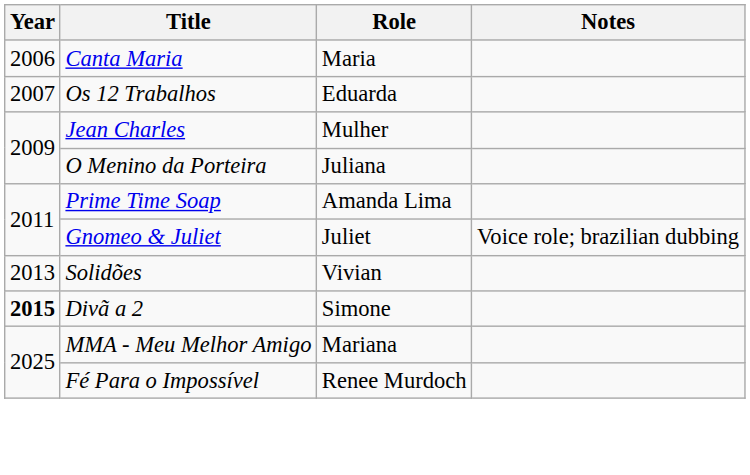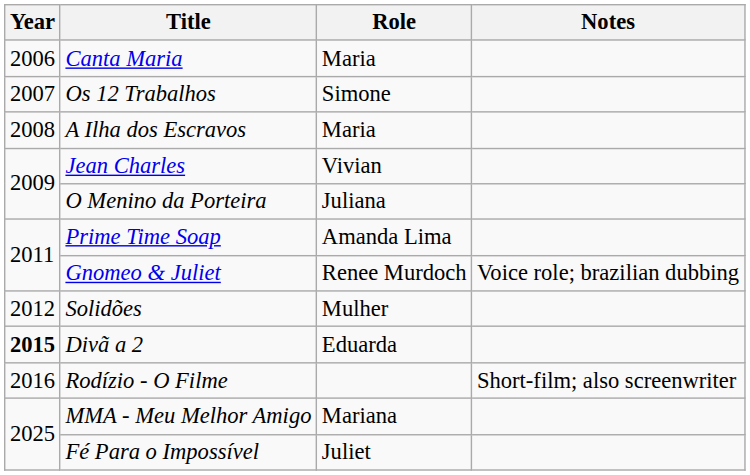 <table class="wikitable">
 <tr>
 <th scope="col">Year</th>
 <th scope="col">Title</th>
 <th scope="col" class="unsortable">Role</th>
 <th scope="col" class="unsortable">Notes</th>
 </tr>
 <tr>
 <td>2006</td>
 <td><em><a href='#'>Canta Maria</a></em></td>
 <td>Maria</td>
 <td></td>
 </tr>
 <tr>
 <td>2007</td>
 <td><em>Os 12 Trabalhos</em></td>
-<td>Eduarda</td>
+<td>Simone</td>
+<td></td>
+</tr>
+<tr>
+<td>2008</td>
+<td><em>A Ilha dos Escravos</em></td>
+<td>Maria</td>
 <td></td>
 </tr>
 <tr>
 <td rowspan="2">2009</td>
 <td><em><a href='#'>Jean Charles</a></em></td>
-<td>Mulher</td>
+<td>Vivian</td>
 <td></td>
 </tr>
 <tr>
 <td><em>O Menino da Porteira</em></td>
 <td>Juliana</td>
 <td></td>
 </tr>
 <tr>
 <td rowspan="2">2011</td>
 <td><em><a href='#'>Prime Time Soap</a></em></td>
 <td>Amanda Lima</td>
 <td></td>
 </tr>
 <tr>
 <td><em><a href='#'>Gnomeo & Juliet</a></em></td>
-<td>Juliet</td>
+<td>Renee Murdoch</td>
 <td>Voice role; brazilian dubbing</td>
 </tr>
 <tr>
-<td>2013</td>
+<td>2012</td>
 <td><em>Solidões</em></td>
-<td>Vivian</td>
+<td>Mulher</td>
 <td></td>
 </tr>
 <tr>
 <td><strong>2015</strong></td>
 <td><em>Divã a 2</em></td>
-<td>Simone</td>
+<td>Eduarda</td>
 <td></td>
+</tr>
+<tr>
+<td>2016</td>
+<td><em>Rodízio - O Filme</em></td>
+<td></td>
+<td>Short-film; also screenwriter</td>
 </tr>
 <tr>
 <td rowspan="2">2025</td>
 <td><em>MMA - Meu Melhor Amigo</em></td>
 <td>Mariana</td>
 <td></td>
 </tr>
 <tr>
 <td><em>Fé Para o Impossível</em></td>
-<td>Renee Murdoch</td>
+<td>Juliet</td>
 <td></td>
 </tr>
 </table>
